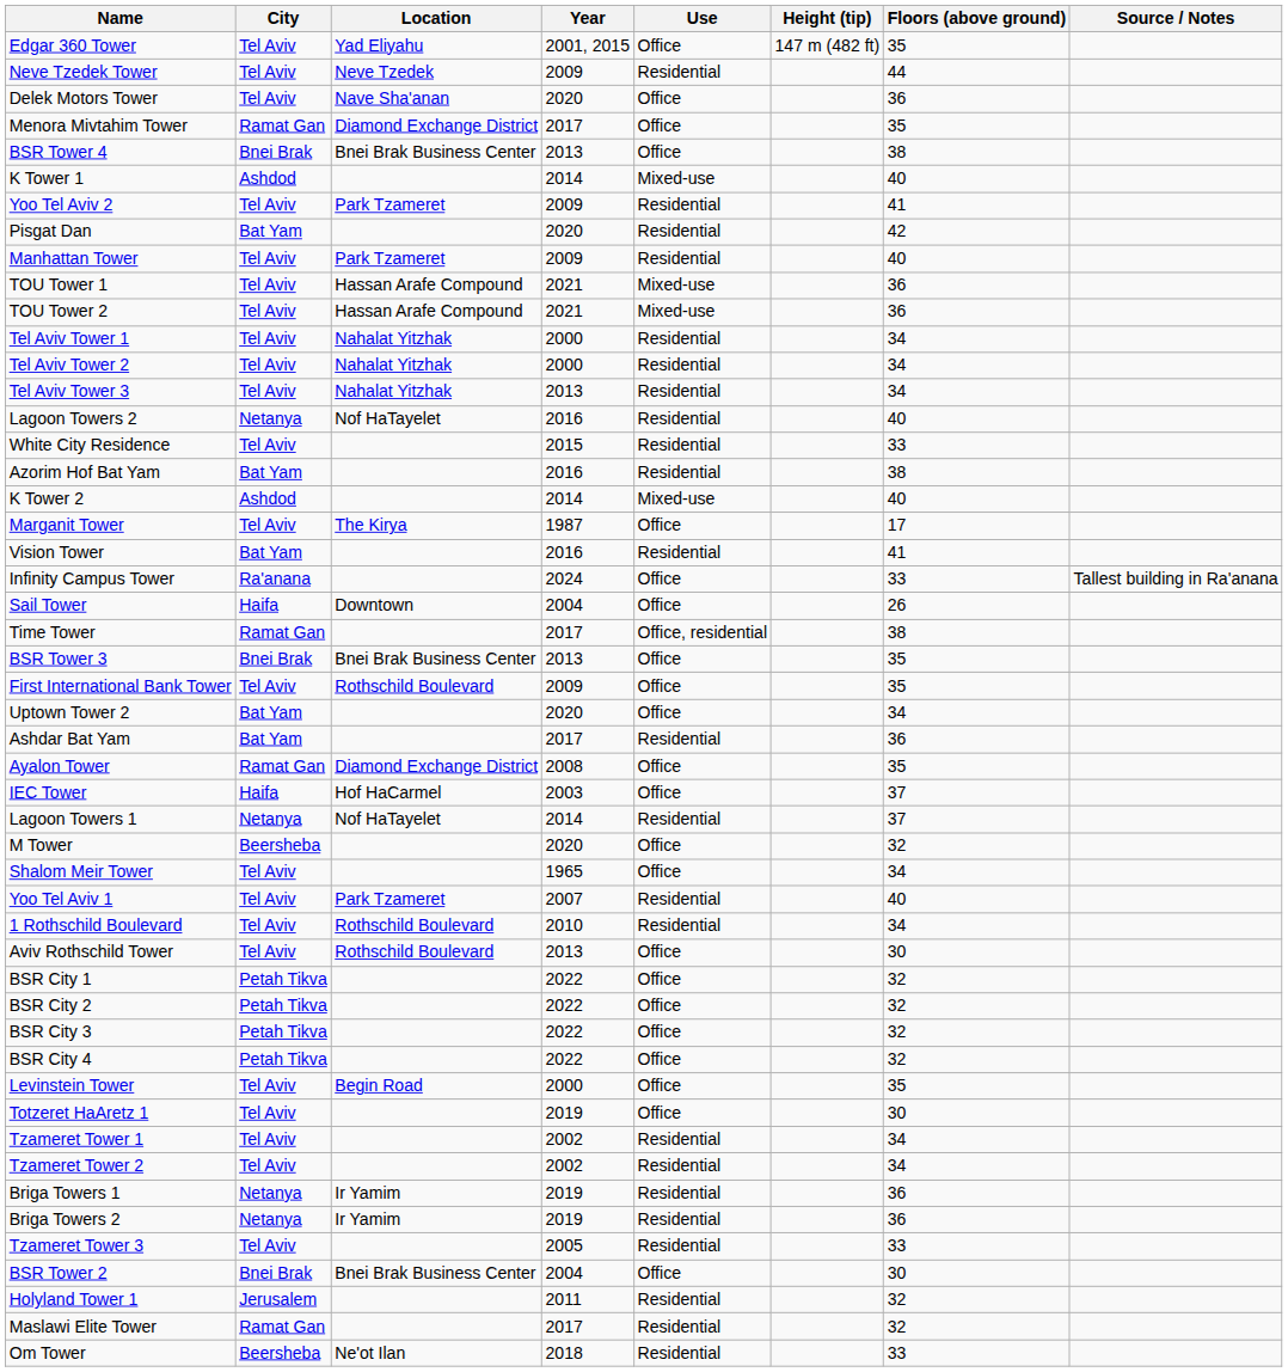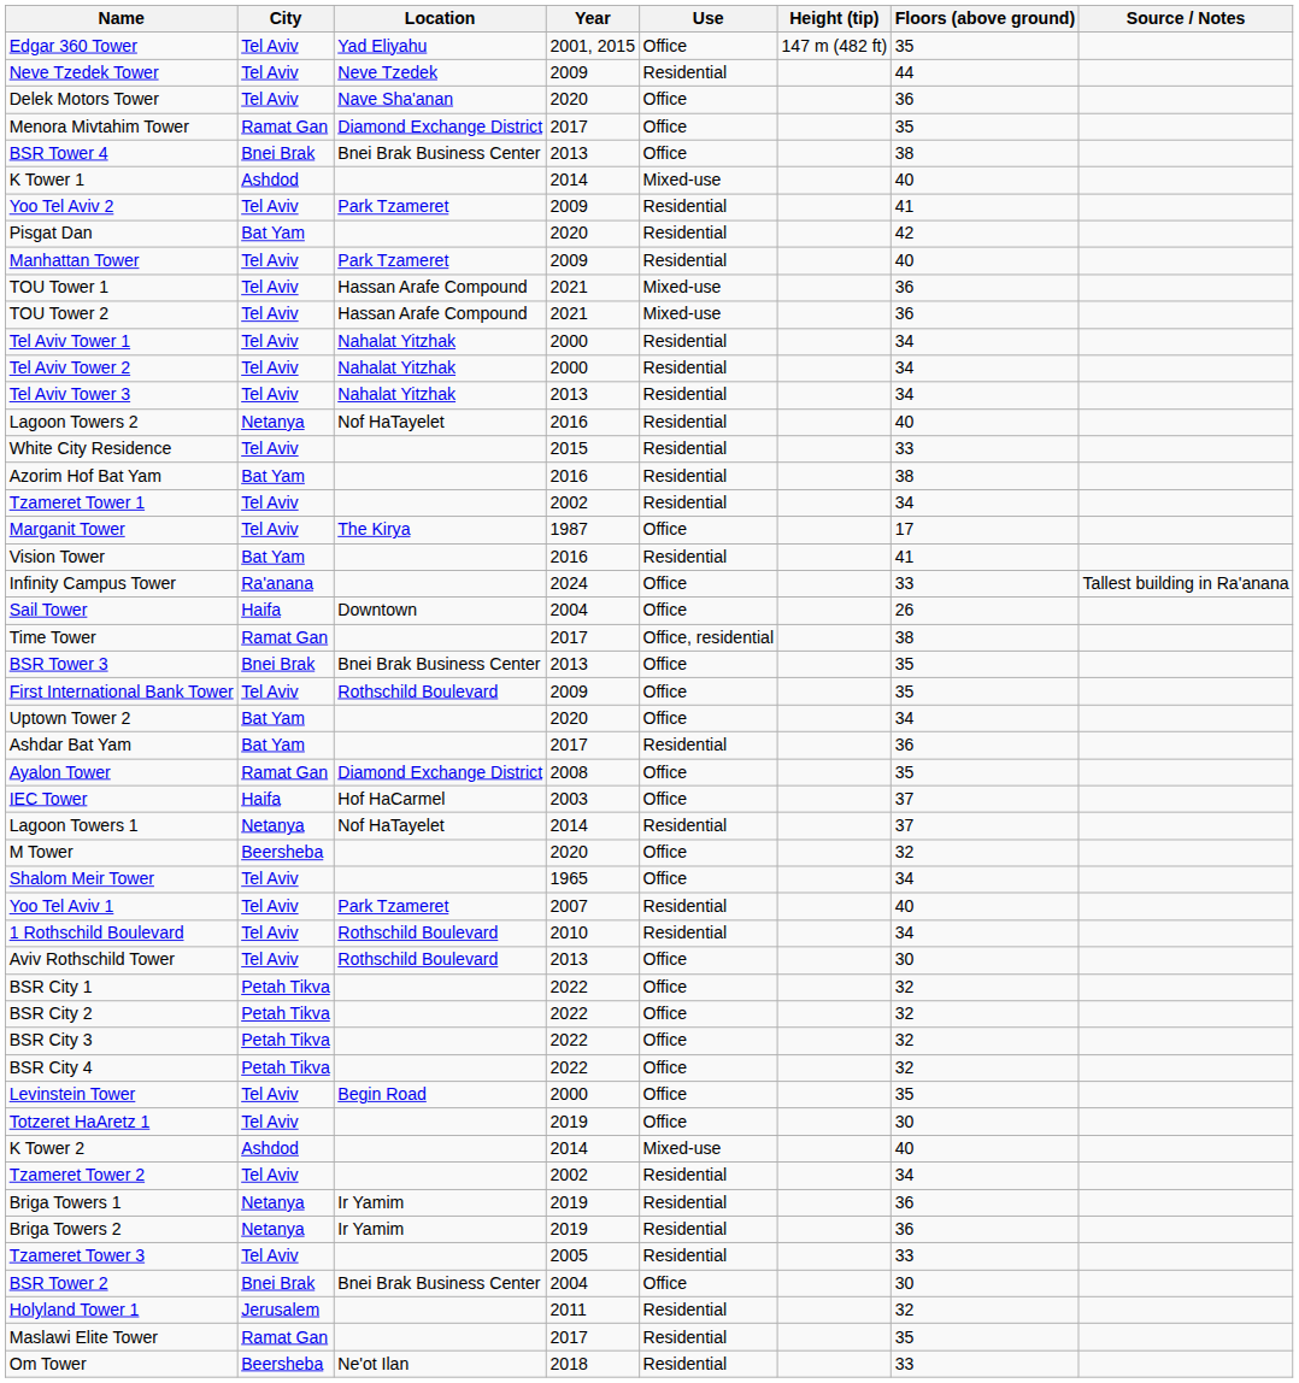 <table class="wikitable sortable">
 <tr>
 <th>Name</th>
 <th>City</th>
 <th>Location</th>
 <th>Year</th>
 <th>Use</th>
 <th>Height (tip)</th>
 <th>Floors (above ground)</th>
 <th>Source / Notes</th>
 </tr>
 <tr>
 <td><a href='#'>Edgar 360 Tower</a></td>
 <td><a href='#'>Tel Aviv</a></td>
 <td><a href='#'>Yad Eliyahu</a></td>
 <td>2001, 2015</td>
 <td>Office</td>
 <td>147 m (482 ft)</td>
 <td>35</td>
 <td></td>
 </tr>
 <tr>
 <td><a href='#'>Neve Tzedek Tower</a></td>
 <td><a href='#'>Tel Aviv</a></td>
 <td><a href='#'>Neve Tzedek</a></td>
 <td>2009</td>
 <td>Residential</td>
 <td></td>
 <td>44</td>
 <td></td>
 </tr>
 <tr>
 <td>Delek Motors Tower</td>
 <td><a href='#'>Tel Aviv</a></td>
 <td><a href='#'>Nave Sha'anan</a></td>
 <td>2020</td>
 <td>Office</td>
 <td></td>
 <td>36</td>
 <td></td>
 </tr>
 <tr>
 <td>Menora Mivtahim Tower</td>
 <td><a href='#'>Ramat Gan</a></td>
 <td><a href='#'>Diamond Exchange District</a></td>
 <td>2017</td>
 <td>Office</td>
 <td></td>
 <td>35</td>
 <td></td>
 </tr>
 <tr>
 <td><a href='#'>BSR Tower 4</a></td>
 <td><a href='#'>Bnei Brak</a></td>
 <td>Bnei Brak Business Center</td>
 <td>2013</td>
 <td>Office</td>
 <td></td>
 <td>38</td>
 <td></td>
 </tr>
 <tr>
 <td>K Tower 1</td>
 <td><a href='#'>Ashdod</a></td>
 <td></td>
 <td>2014</td>
 <td>Mixed-use</td>
 <td></td>
 <td>40</td>
 <td></td>
 </tr>
 <tr>
 <td><a href='#'>Yoo Tel Aviv 2</a></td>
 <td><a href='#'>Tel Aviv</a></td>
 <td><a href='#'>Park Tzameret</a></td>
 <td>2009</td>
 <td>Residential</td>
 <td></td>
 <td>41</td>
 <td></td>
 </tr>
 <tr>
 <td>Pisgat Dan</td>
 <td><a href='#'>Bat Yam</a></td>
 <td></td>
 <td>2020</td>
 <td>Residential</td>
 <td></td>
 <td>42</td>
 <td></td>
 </tr>
 <tr>
 <td><a href='#'>Manhattan Tower</a></td>
 <td><a href='#'>Tel Aviv</a></td>
 <td><a href='#'>Park Tzameret</a></td>
 <td>2009</td>
 <td>Residential</td>
 <td></td>
 <td>40</td>
 <td></td>
 </tr>
 <tr>
 <td>TOU Tower 1</td>
 <td><a href='#'>Tel Aviv</a></td>
 <td>Hassan Arafe Compound</td>
 <td>2021</td>
 <td>Mixed-use</td>
 <td></td>
 <td>36</td>
 <td></td>
 </tr>
 <tr>
 <td>TOU Tower 2</td>
 <td><a href='#'>Tel Aviv</a></td>
 <td>Hassan Arafe Compound</td>
 <td>2021</td>
 <td>Mixed-use</td>
 <td></td>
 <td>36</td>
 <td></td>
 </tr>
 <tr>
 <td><a href='#'>Tel Aviv Tower 1</a></td>
 <td><a href='#'>Tel Aviv</a></td>
 <td><a href='#'>Nahalat Yitzhak</a></td>
 <td>2000</td>
 <td>Residential</td>
 <td></td>
 <td>34</td>
 <td></td>
 </tr>
 <tr>
 <td><a href='#'>Tel Aviv Tower 2</a></td>
 <td><a href='#'>Tel Aviv</a></td>
 <td><a href='#'>Nahalat Yitzhak</a></td>
 <td>2000</td>
 <td>Residential</td>
 <td></td>
 <td>34</td>
 <td></td>
 </tr>
 <tr>
 <td><a href='#'>Tel Aviv Tower 3</a></td>
 <td><a href='#'>Tel Aviv</a></td>
 <td><a href='#'>Nahalat Yitzhak</a></td>
 <td>2013</td>
 <td>Residential</td>
 <td></td>
 <td>34</td>
 <td></td>
 </tr>
 <tr>
 <td>Lagoon Towers 2</td>
 <td><a href='#'>Netanya</a></td>
 <td>Nof HaTayelet</td>
 <td>2016</td>
 <td>Residential</td>
 <td></td>
 <td>40</td>
 <td></td>
 </tr>
 <tr>
 <td>White City Residence</td>
 <td><a href='#'>Tel Aviv</a></td>
 <td></td>
 <td>2015</td>
 <td>Residential</td>
 <td></td>
 <td>33</td>
 <td></td>
 </tr>
 <tr>
 <td>Azorim Hof Bat Yam</td>
 <td><a href='#'>Bat Yam</a></td>
 <td></td>
 <td>2016</td>
 <td>Residential</td>
 <td></td>
 <td>38</td>
 <td></td>
 </tr>
 <tr>
-<td>K Tower 2</td>
-<td><a href='#'>Ashdod</a></td>
+<td><a href='#'>Tzameret Tower 1</a></td>
+<td><a href='#'>Tel Aviv</a></td>
 <td></td>
-<td>2014</td>
-<td>Mixed-use</td>
+<td>2002</td>
+<td>Residential</td>
 <td></td>
-<td>40</td>
+<td>34</td>
 <td></td>
 </tr>
 <tr>
 <td><a href='#'>Marganit Tower</a></td>
 <td><a href='#'>Tel Aviv</a></td>
 <td><a href='#'>The Kirya</a></td>
 <td>1987</td>
 <td>Office</td>
 <td></td>
 <td>17</td>
 <td></td>
 </tr>
 <tr>
 <td>Vision Tower</td>
 <td><a href='#'>Bat Yam</a></td>
 <td></td>
 <td>2016</td>
 <td>Residential</td>
 <td></td>
 <td>41</td>
 <td></td>
 </tr>
 <tr>
 <td>Infinity Campus Tower</td>
 <td><a href='#'>Ra'anana</a></td>
 <td></td>
 <td>2024</td>
 <td>Office</td>
 <td></td>
 <td>33</td>
 <td>Tallest building in Ra'anana</td>
 </tr>
 <tr>
 <td><a href='#'>Sail Tower</a></td>
 <td><a href='#'>Haifa</a></td>
 <td>Downtown</td>
 <td>2004</td>
 <td>Office</td>
 <td></td>
 <td>26</td>
 <td></td>
 </tr>
 <tr>
 <td>Time Tower</td>
 <td><a href='#'>Ramat Gan</a></td>
 <td></td>
 <td>2017</td>
 <td>Office, residential</td>
 <td></td>
 <td>38</td>
 <td></td>
 </tr>
 <tr>
 <td><a href='#'>BSR Tower 3</a></td>
 <td><a href='#'>Bnei Brak</a></td>
 <td>Bnei Brak Business Center</td>
 <td>2013</td>
 <td>Office</td>
 <td></td>
 <td>35</td>
 <td></td>
 </tr>
 <tr>
 <td><a href='#'>First International Bank Tower</a></td>
 <td><a href='#'>Tel Aviv</a></td>
 <td><a href='#'>Rothschild Boulevard</a></td>
 <td>2009</td>
 <td>Office</td>
 <td></td>
 <td>35</td>
 <td></td>
 </tr>
 <tr>
 <td>Uptown Tower 2</td>
 <td><a href='#'>Bat Yam</a></td>
 <td></td>
 <td>2020</td>
 <td>Office</td>
 <td></td>
 <td>34</td>
 <td></td>
 </tr>
 <tr>
 <td>Ashdar Bat Yam</td>
 <td><a href='#'>Bat Yam</a></td>
 <td></td>
 <td>2017</td>
 <td>Residential</td>
 <td></td>
 <td>36</td>
 <td></td>
 </tr>
 <tr>
 <td><a href='#'>Ayalon Tower</a></td>
 <td><a href='#'>Ramat Gan</a></td>
 <td><a href='#'>Diamond Exchange District</a></td>
 <td>2008</td>
 <td>Office</td>
 <td></td>
 <td>35</td>
 <td></td>
 </tr>
 <tr>
 <td><a href='#'>IEC Tower</a></td>
 <td><a href='#'>Haifa</a></td>
 <td>Hof HaCarmel</td>
 <td>2003</td>
 <td>Office</td>
 <td></td>
 <td>37</td>
 <td></td>
 </tr>
 <tr>
 <td>Lagoon Towers 1</td>
 <td><a href='#'>Netanya</a></td>
 <td>Nof HaTayelet</td>
 <td>2014</td>
 <td>Residential</td>
 <td></td>
 <td>37</td>
 <td></td>
 </tr>
 <tr>
 <td>M Tower</td>
 <td><a href='#'>Beersheba</a></td>
 <td></td>
 <td>2020</td>
 <td>Office</td>
 <td></td>
 <td>32</td>
 <td></td>
 </tr>
 <tr>
 <td><a href='#'>Shalom Meir Tower</a></td>
 <td><a href='#'>Tel Aviv</a></td>
 <td></td>
 <td>1965</td>
 <td>Office</td>
 <td></td>
 <td>34</td>
 <td></td>
 </tr>
 <tr>
 <td><a href='#'>Yoo Tel Aviv 1</a></td>
 <td><a href='#'>Tel Aviv</a></td>
 <td><a href='#'>Park Tzameret</a></td>
 <td>2007</td>
 <td>Residential</td>
 <td></td>
 <td>40</td>
 <td></td>
 </tr>
 <tr>
 <td><a href='#'>1 Rothschild Boulevard</a></td>
 <td><a href='#'>Tel Aviv</a></td>
 <td><a href='#'>Rothschild Boulevard</a></td>
 <td>2010</td>
 <td>Residential</td>
 <td></td>
 <td>34</td>
 <td></td>
 </tr>
 <tr>
 <td>Aviv Rothschild Tower</td>
 <td><a href='#'>Tel Aviv</a></td>
 <td><a href='#'>Rothschild Boulevard</a></td>
 <td>2013</td>
 <td>Office</td>
 <td></td>
 <td>30</td>
 <td></td>
 </tr>
 <tr>
 <td>BSR City 1</td>
 <td><a href='#'>Petah Tikva</a></td>
 <td></td>
 <td>2022</td>
 <td>Office</td>
 <td></td>
 <td>32</td>
 <td></td>
 </tr>
 <tr>
 <td>BSR City 2</td>
 <td><a href='#'>Petah Tikva</a></td>
 <td></td>
 <td>2022</td>
 <td>Office</td>
 <td></td>
 <td>32</td>
 <td></td>
 </tr>
 <tr>
 <td>BSR City 3</td>
 <td><a href='#'>Petah Tikva</a></td>
 <td></td>
 <td>2022</td>
 <td>Office</td>
 <td></td>
 <td>32</td>
 <td></td>
 </tr>
 <tr>
 <td>BSR City 4</td>
 <td><a href='#'>Petah Tikva</a></td>
 <td></td>
 <td>2022</td>
 <td>Office</td>
 <td></td>
 <td>32</td>
 <td></td>
 </tr>
 <tr>
 <td><a href='#'>Levinstein Tower</a></td>
 <td><a href='#'>Tel Aviv</a></td>
 <td><a href='#'>Begin Road</a></td>
 <td>2000</td>
 <td>Office</td>
 <td></td>
 <td>35</td>
 <td></td>
 </tr>
 <tr>
 <td><a href='#'>Totzeret HaAretz 1</a></td>
 <td><a href='#'>Tel Aviv</a></td>
 <td></td>
 <td>2019</td>
 <td>Office</td>
 <td></td>
 <td>30</td>
 <td></td>
 </tr>
 <tr>
-<td><a href='#'>Tzameret Tower 1</a></td>
-<td><a href='#'>Tel Aviv</a></td>
+<td>K Tower 2</td>
+<td><a href='#'>Ashdod</a></td>
 <td></td>
-<td>2002</td>
-<td>Residential</td>
+<td>2014</td>
+<td>Mixed-use</td>
 <td></td>
-<td>34</td>
+<td>40</td>
 <td></td>
 </tr>
 <tr>
 <td><a href='#'>Tzameret Tower 2</a></td>
 <td><a href='#'>Tel Aviv</a></td>
 <td></td>
 <td>2002</td>
 <td>Residential</td>
 <td></td>
 <td>34</td>
 <td></td>
 </tr>
 <tr>
 <td>Briga Towers 1</td>
 <td><a href='#'>Netanya</a></td>
 <td>Ir Yamim</td>
 <td>2019</td>
 <td>Residential</td>
 <td></td>
 <td>36</td>
 <td></td>
 </tr>
 <tr>
 <td>Briga Towers 2</td>
 <td><a href='#'>Netanya</a></td>
 <td>Ir Yamim</td>
 <td>2019</td>
 <td>Residential</td>
 <td></td>
 <td>36</td>
 <td></td>
 </tr>
 <tr>
 <td><a href='#'>Tzameret Tower 3</a></td>
 <td><a href='#'>Tel Aviv</a></td>
 <td></td>
 <td>2005</td>
 <td>Residential</td>
 <td></td>
 <td>33</td>
 <td></td>
 </tr>
 <tr>
 <td><a href='#'>BSR Tower 2</a></td>
 <td><a href='#'>Bnei Brak</a></td>
 <td>Bnei Brak Business Center</td>
 <td>2004</td>
 <td>Office</td>
 <td></td>
 <td>30</td>
 <td></td>
 </tr>
 <tr>
 <td><a href='#'>Holyland Tower 1</a></td>
 <td><a href='#'>Jerusalem</a></td>
 <td></td>
 <td>2011</td>
 <td>Residential</td>
 <td></td>
 <td>32</td>
 <td></td>
 </tr>
 <tr>
 <td>Maslawi Elite Tower</td>
 <td><a href='#'>Ramat Gan</a></td>
 <td></td>
 <td>2017</td>
 <td>Residential</td>
 <td></td>
-<td>32</td>
+<td>35</td>
 <td></td>
 </tr>
 <tr>
 <td>Om Tower</td>
 <td><a href='#'>Beersheba</a></td>
 <td>Ne'ot Ilan</td>
 <td>2018</td>
 <td>Residential</td>
 <td></td>
 <td>33</td>
 <td></td>
 </tr>
 </table>
